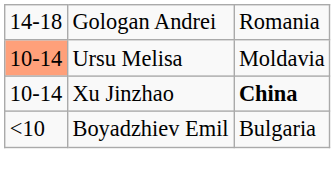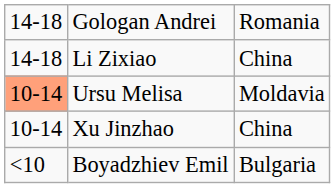 <table class="wikitable">
 <tr>
 <td>14-18</td>
 <td>Gologan Andrei</td>
 <td>Romania</td>
+</tr>
+<tr>
+<td>14-18</td>
+<td>Li Zixiao</td>
+<td>China</td>
 </tr>
 <tr>
 <td style="background: lightsalmon;">10-14</td>
 <td>Ursu Melisa</td>
 <td>Moldavia</td>
 </tr>
 <tr>
 <td>10-14</td>
 <td>Xu Jinzhao</td>
-<td><strong>China</strong></td>
+<td>China</td>
 </tr>
 <tr>
 <td><10</td>
 <td>Boyadzhiev Emil</td>
 <td>Bulgaria</td>
 </tr>
 </table>
